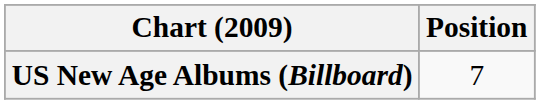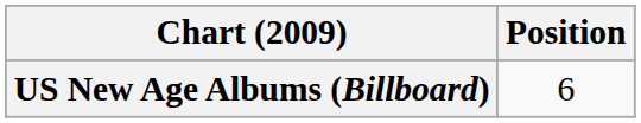 <table class="wikitable plainrowheaders" style="text-align:center">
 <tr>
 <th scope="col">Chart (2009)</th>
 <th scope="col">Position</th>
 </tr>
 <tr>
 <th scope="row">US New Age Albums (<em>Billboard</em>)</th>
-<td>7</td>
+<td>6</td>
 </tr>
 </table>
